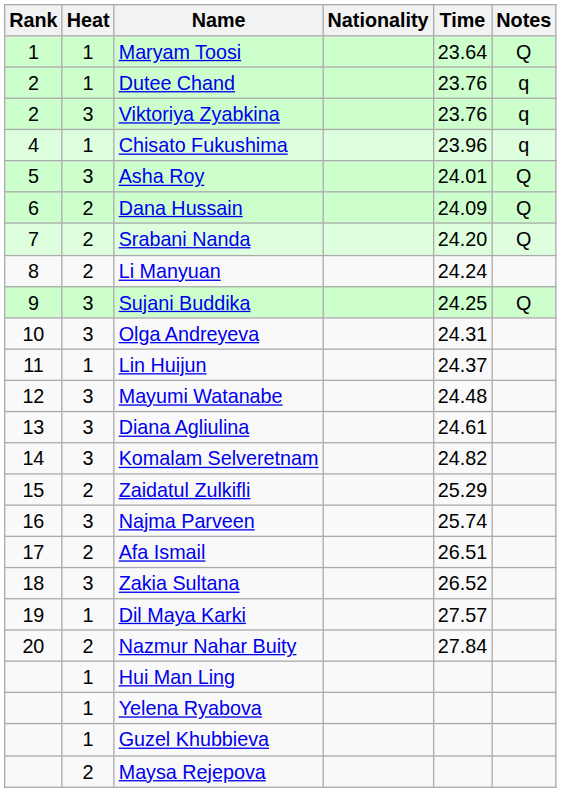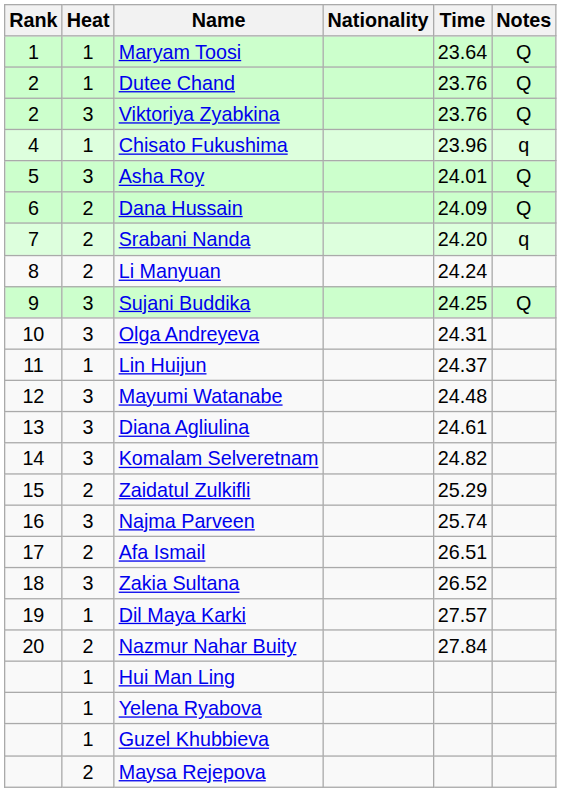 <table class="wikitable sortable" style="text-align:center; font-size:95%">
 <tr>
 <th>Rank</th>
 <th>Heat</th>
 <th>Name</th>
 <th>Nationality</th>
 <th>Time</th>
 <th>Notes</th>
 </tr>
 <tr bgcolor=ccffcc>
 <td>1</td>
 <td>1</td>
 <td align=left><a href='#'>Maryam Toosi</a></td>
 <td align=left></td>
 <td>23.64</td>
 <td>Q</td>
 </tr>
 <tr bgcolor=ccffcc>
 <td>2</td>
 <td>1</td>
 <td align=left><a href='#'>Dutee Chand</a></td>
 <td align=left></td>
 <td>23.76</td>
-<td>q</td>
+<td>Q</td>
 </tr>
 <tr bgcolor=ccffcc>
 <td>2</td>
 <td>3</td>
 <td align=left><a href='#'>Viktoriya Zyabkina</a></td>
 <td align=left></td>
 <td>23.76</td>
-<td>q</td>
+<td>Q</td>
 </tr>
 <tr bgcolor=ddffdd>
 <td>4</td>
 <td>1</td>
 <td align=left><a href='#'>Chisato Fukushima</a></td>
 <td align=left></td>
 <td>23.96</td>
 <td>q</td>
 </tr>
 <tr bgcolor=ccffcc>
 <td>5</td>
 <td>3</td>
 <td align=left><a href='#'>Asha Roy</a></td>
 <td align=left></td>
 <td>24.01</td>
 <td>Q</td>
 </tr>
 <tr bgcolor=ccffcc>
 <td>6</td>
 <td>2</td>
 <td align=left><a href='#'>Dana Hussain</a></td>
 <td align=left></td>
 <td>24.09</td>
 <td>Q</td>
 </tr>
 <tr bgcolor=ddffdd>
 <td>7</td>
 <td>2</td>
 <td align=left><a href='#'>Srabani Nanda</a></td>
 <td align=left></td>
 <td>24.20</td>
-<td>Q</td>
+<td>q</td>
 </tr>
 <tr>
 <td>8</td>
 <td>2</td>
 <td align=left><a href='#'>Li Manyuan</a></td>
 <td align=left></td>
 <td>24.24</td>
 <td></td>
 </tr>
 <tr bgcolor=ccffcc>
 <td>9</td>
 <td>3</td>
 <td align=left><a href='#'>Sujani Buddika</a></td>
 <td align=left></td>
 <td>24.25</td>
 <td>Q</td>
 </tr>
 <tr>
 <td>10</td>
 <td>3</td>
 <td align=left><a href='#'>Olga Andreyeva</a></td>
 <td align=left></td>
 <td>24.31</td>
 <td></td>
 </tr>
 <tr>
 <td>11</td>
 <td>1</td>
 <td align=left><a href='#'>Lin Huijun</a></td>
 <td align=left></td>
 <td>24.37</td>
 <td></td>
 </tr>
 <tr>
 <td>12</td>
 <td>3</td>
 <td align=left><a href='#'>Mayumi Watanabe</a></td>
 <td align=left></td>
 <td>24.48</td>
 <td></td>
 </tr>
 <tr>
 <td>13</td>
 <td>3</td>
 <td align=left><a href='#'>Diana Agliulina</a></td>
 <td align=left></td>
 <td>24.61</td>
 <td></td>
 </tr>
 <tr>
 <td>14</td>
 <td>3</td>
 <td align=left><a href='#'>Komalam Selveretnam</a></td>
 <td align=left></td>
 <td>24.82</td>
 <td></td>
 </tr>
 <tr>
 <td>15</td>
 <td>2</td>
 <td align=left><a href='#'>Zaidatul Zulkifli</a></td>
 <td align=left></td>
 <td>25.29</td>
 <td></td>
 </tr>
 <tr>
 <td>16</td>
 <td>3</td>
 <td align=left><a href='#'>Najma Parveen</a></td>
 <td align=left></td>
 <td>25.74</td>
 <td></td>
 </tr>
 <tr>
 <td>17</td>
 <td>2</td>
 <td align=left><a href='#'>Afa Ismail</a></td>
 <td align=left></td>
 <td>26.51</td>
 <td></td>
 </tr>
 <tr>
 <td>18</td>
 <td>3</td>
 <td align=left><a href='#'>Zakia Sultana</a></td>
 <td align=left></td>
 <td>26.52</td>
 <td></td>
 </tr>
 <tr>
 <td>19</td>
 <td>1</td>
 <td align=left><a href='#'>Dil Maya Karki</a></td>
 <td align=left></td>
 <td>27.57</td>
 <td></td>
 </tr>
 <tr>
 <td>20</td>
 <td>2</td>
 <td align=left><a href='#'>Nazmur Nahar Buity</a></td>
 <td align=left></td>
 <td>27.84</td>
 <td></td>
 </tr>
 <tr>
 <td></td>
 <td>1</td>
 <td align=left><a href='#'>Hui Man Ling</a></td>
 <td align=left></td>
 <td></td>
 <td></td>
 </tr>
 <tr>
 <td></td>
 <td>1</td>
 <td align=left><a href='#'>Yelena Ryabova</a></td>
 <td align=left></td>
 <td></td>
 <td></td>
 </tr>
 <tr>
 <td></td>
 <td>1</td>
 <td align=left><a href='#'>Guzel Khubbieva</a></td>
 <td align=left></td>
 <td></td>
 <td></td>
 </tr>
 <tr>
 <td></td>
 <td>2</td>
 <td align=left><a href='#'>Maysa Rejepova</a></td>
 <td align=left></td>
 <td></td>
 <td></td>
 </tr>
 </table>
